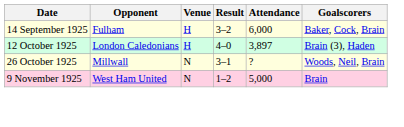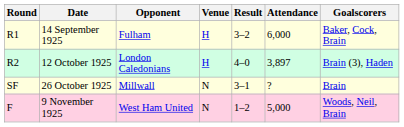 <table class="wikitable">
 <tr>
+<th>Round</th>
 <th>Date</th>
 <th>Opponent</th>
 <th>Venue</th>
 <th>Result</th>
 <th>Attendance</th>
 <th>Goalscorers</th>
 </tr>
 <tr style="background:#ffffdd;">
+<td>R1</td>
 <td>14 September 1925</td>
 <td><a href='#'>Fulham</a></td>
 <td><a href='#'>H</a></td>
 <td>3–2</td>
 <td>6,000</td>
 <td><a href='#'>Baker</a>, <a href='#'>Cock</a>, <a href='#'>Brain</a></td>
 </tr>
 <tr style="background:#d0ffe3;">
+<td>R2</td>
 <td>12 October 1925</td>
 <td><a href='#'>London Caledonians</a></td>
 <td><a href='#'>H</a></td>
 <td>4–0</td>
 <td>3,897</td>
 <td><a href='#'>Brain</a> (3), <a href='#'>Haden</a></td>
 </tr>
 <tr style="background:#ffffdd;">
+<td>SF</td>
 <td>26 October 1925</td>
 <td><a href='#'>Millwall</a></td>
 <td>N</td>
 <td>3–1</td>
 <td>?</td>
-<td><a href='#'>Woods</a>, <a href='#'>Neil</a>, <a href='#'>Brain</a></td>
+<td><a href='#'>Brain</a></td>
 </tr>
 <tr style="background:#ffd0e3;">
+<td>F</td>
 <td>9 November 1925</td>
 <td><a href='#'>West Ham United</a></td>
 <td>N</td>
 <td>1–2</td>
 <td>5,000</td>
-<td><a href='#'>Brain</a></td>
+<td><a href='#'>Woods</a>, <a href='#'>Neil</a>, <a href='#'>Brain</a></td>
 </tr>
 </table>
